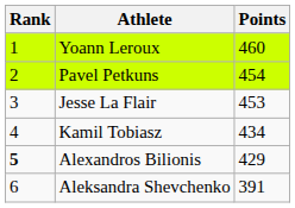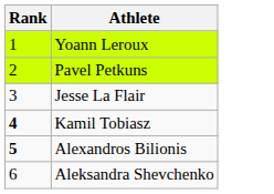 <table class="wikitable">
 <tr>
 <th>Rank</th>
 <th>Athlete</th>
-<th>Points</th>
 </tr>
 <tr>
 <td style="background:#CCFF00">1</td>
 <td style="background:#CCFF00"> Yoann Leroux</td>
-<td style="background:#CCFF00">460</td>
 </tr>
 <tr>
 <td style="background:#CCFF00">2</td>
 <td style="background:#CCFF00"> Pavel Petkuns</td>
-<td style="background:#CCFF00">454</td>
 </tr>
 <tr>
 <td>3</td>
 <td> Jesse La Flair</td>
-<td>453</td>
 </tr>
 <tr>
-<td>4</td>
+<td><strong>4</strong></td>
 <td> Kamil Tobiasz</td>
-<td>434</td>
 </tr>
 <tr>
 <td><strong>5</strong></td>
 <td> Alexandros Bilionis</td>
-<td>429</td>
 </tr>
 <tr>
 <td>6</td>
 <td> Aleksandra Shevchenko</td>
-<td>391</td>
 </tr>
 </table>
